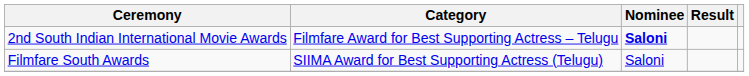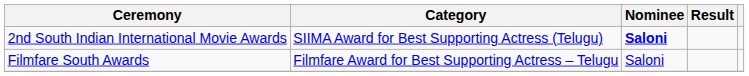 <table class="wikitable">
 <tr>
 <th>Ceremony</th>
 <th>Category</th>
 <th>Nominee</th>
 <th>Result</th>
 <th></th>
 </tr>
 <tr>
 <td rowspan="1"><a href='#'>2nd South Indian International Movie Awards</a></td>
-<td><a href='#'>Filmfare Award for Best Supporting Actress – Telugu</a></td>
+<td><a href='#'>SIIMA Award for Best Supporting Actress (Telugu)</a></td>
 <td><strong><a href='#'>Saloni</a></strong></td>
 <td></td>
 <td></td>
 </tr>
 <tr>
 <td rowspan="1"><a href='#'>Filmfare South Awards</a></td>
-<td><a href='#'>SIIMA Award for Best Supporting Actress (Telugu)</a></td>
+<td><a href='#'>Filmfare Award for Best Supporting Actress – Telugu</a></td>
 <td><a href='#'>Saloni</a></td>
 <td></td>
 <td></td>
 </tr>
 <tr>
 </tr>
 </table>
